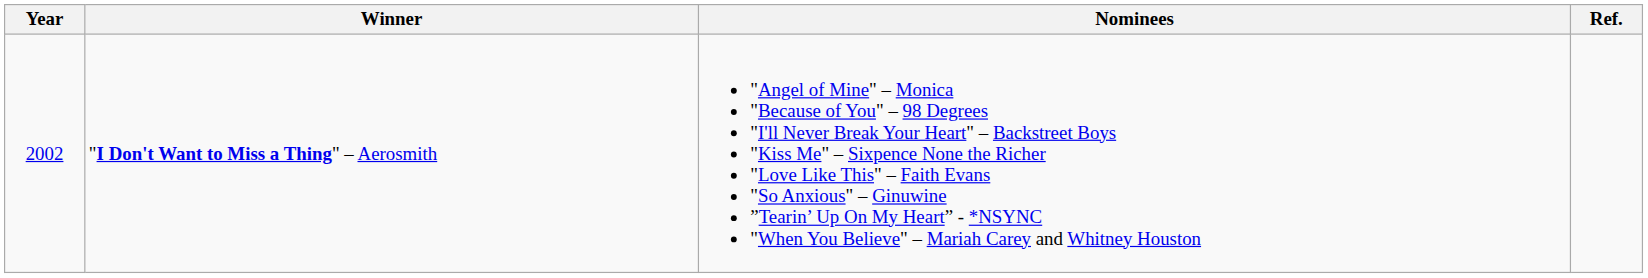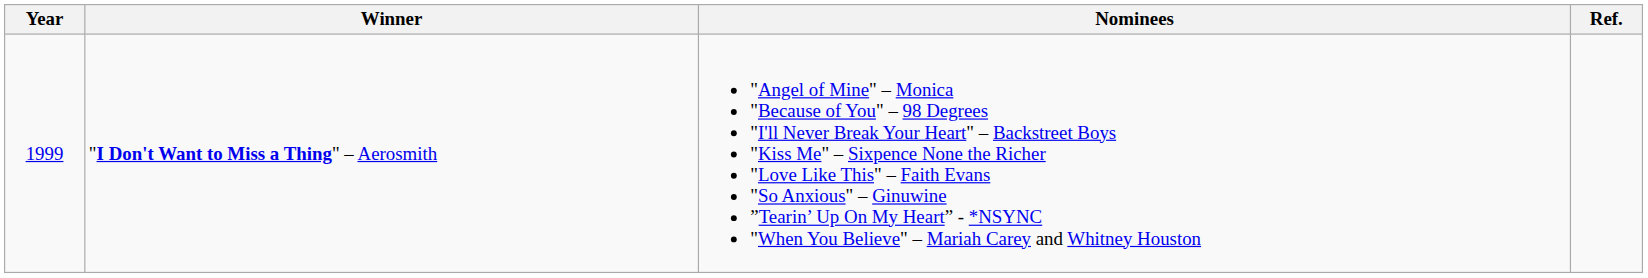 <table class="wikitable" width=70%>
 <tr>
 <th>Year</th>
 <th>Winner</th>
 <th>Nominees</th>
 <th>Ref.</th>
 </tr>
 <tr>
-<td align="center"><a href='#'>2002</a></td>
+<td align="center"><a href='#'>1999</a></td>
 <td>"<strong><a href='#'>I Don't Want to Miss a Thing</a></strong>" – <a href='#'>Aerosmith</a></td>
 <td><br><ul><li>"<a href='#'>Angel of Mine</a>" – <a href='#'>Monica</a></li><li>"<a href='#'>Because of You</a>" – <a href='#'>98 Degrees</a></li><li>"<a href='#'>I'll Never Break Your Heart</a>" – <a href='#'>Backstreet Boys</a></li><li>"<a href='#'>Kiss Me</a>" – <a href='#'>Sixpence None the Richer</a></li><li>"<a href='#'>Love Like This</a>" – <a href='#'>Faith Evans</a></li><li>"<a href='#'>So Anxious</a>" – <a href='#'>Ginuwine</a></li><li>”<a href='#'>Tearin’ Up On My Heart</a>” - <a href='#'>*NSYNC</a></li><li>"<a href='#'>When You Believe</a>" – <a href='#'>Mariah Carey</a> and <a href='#'>Whitney Houston</a></li></ul></td>
 <td align="center"></td>
 </tr>
 </table>
